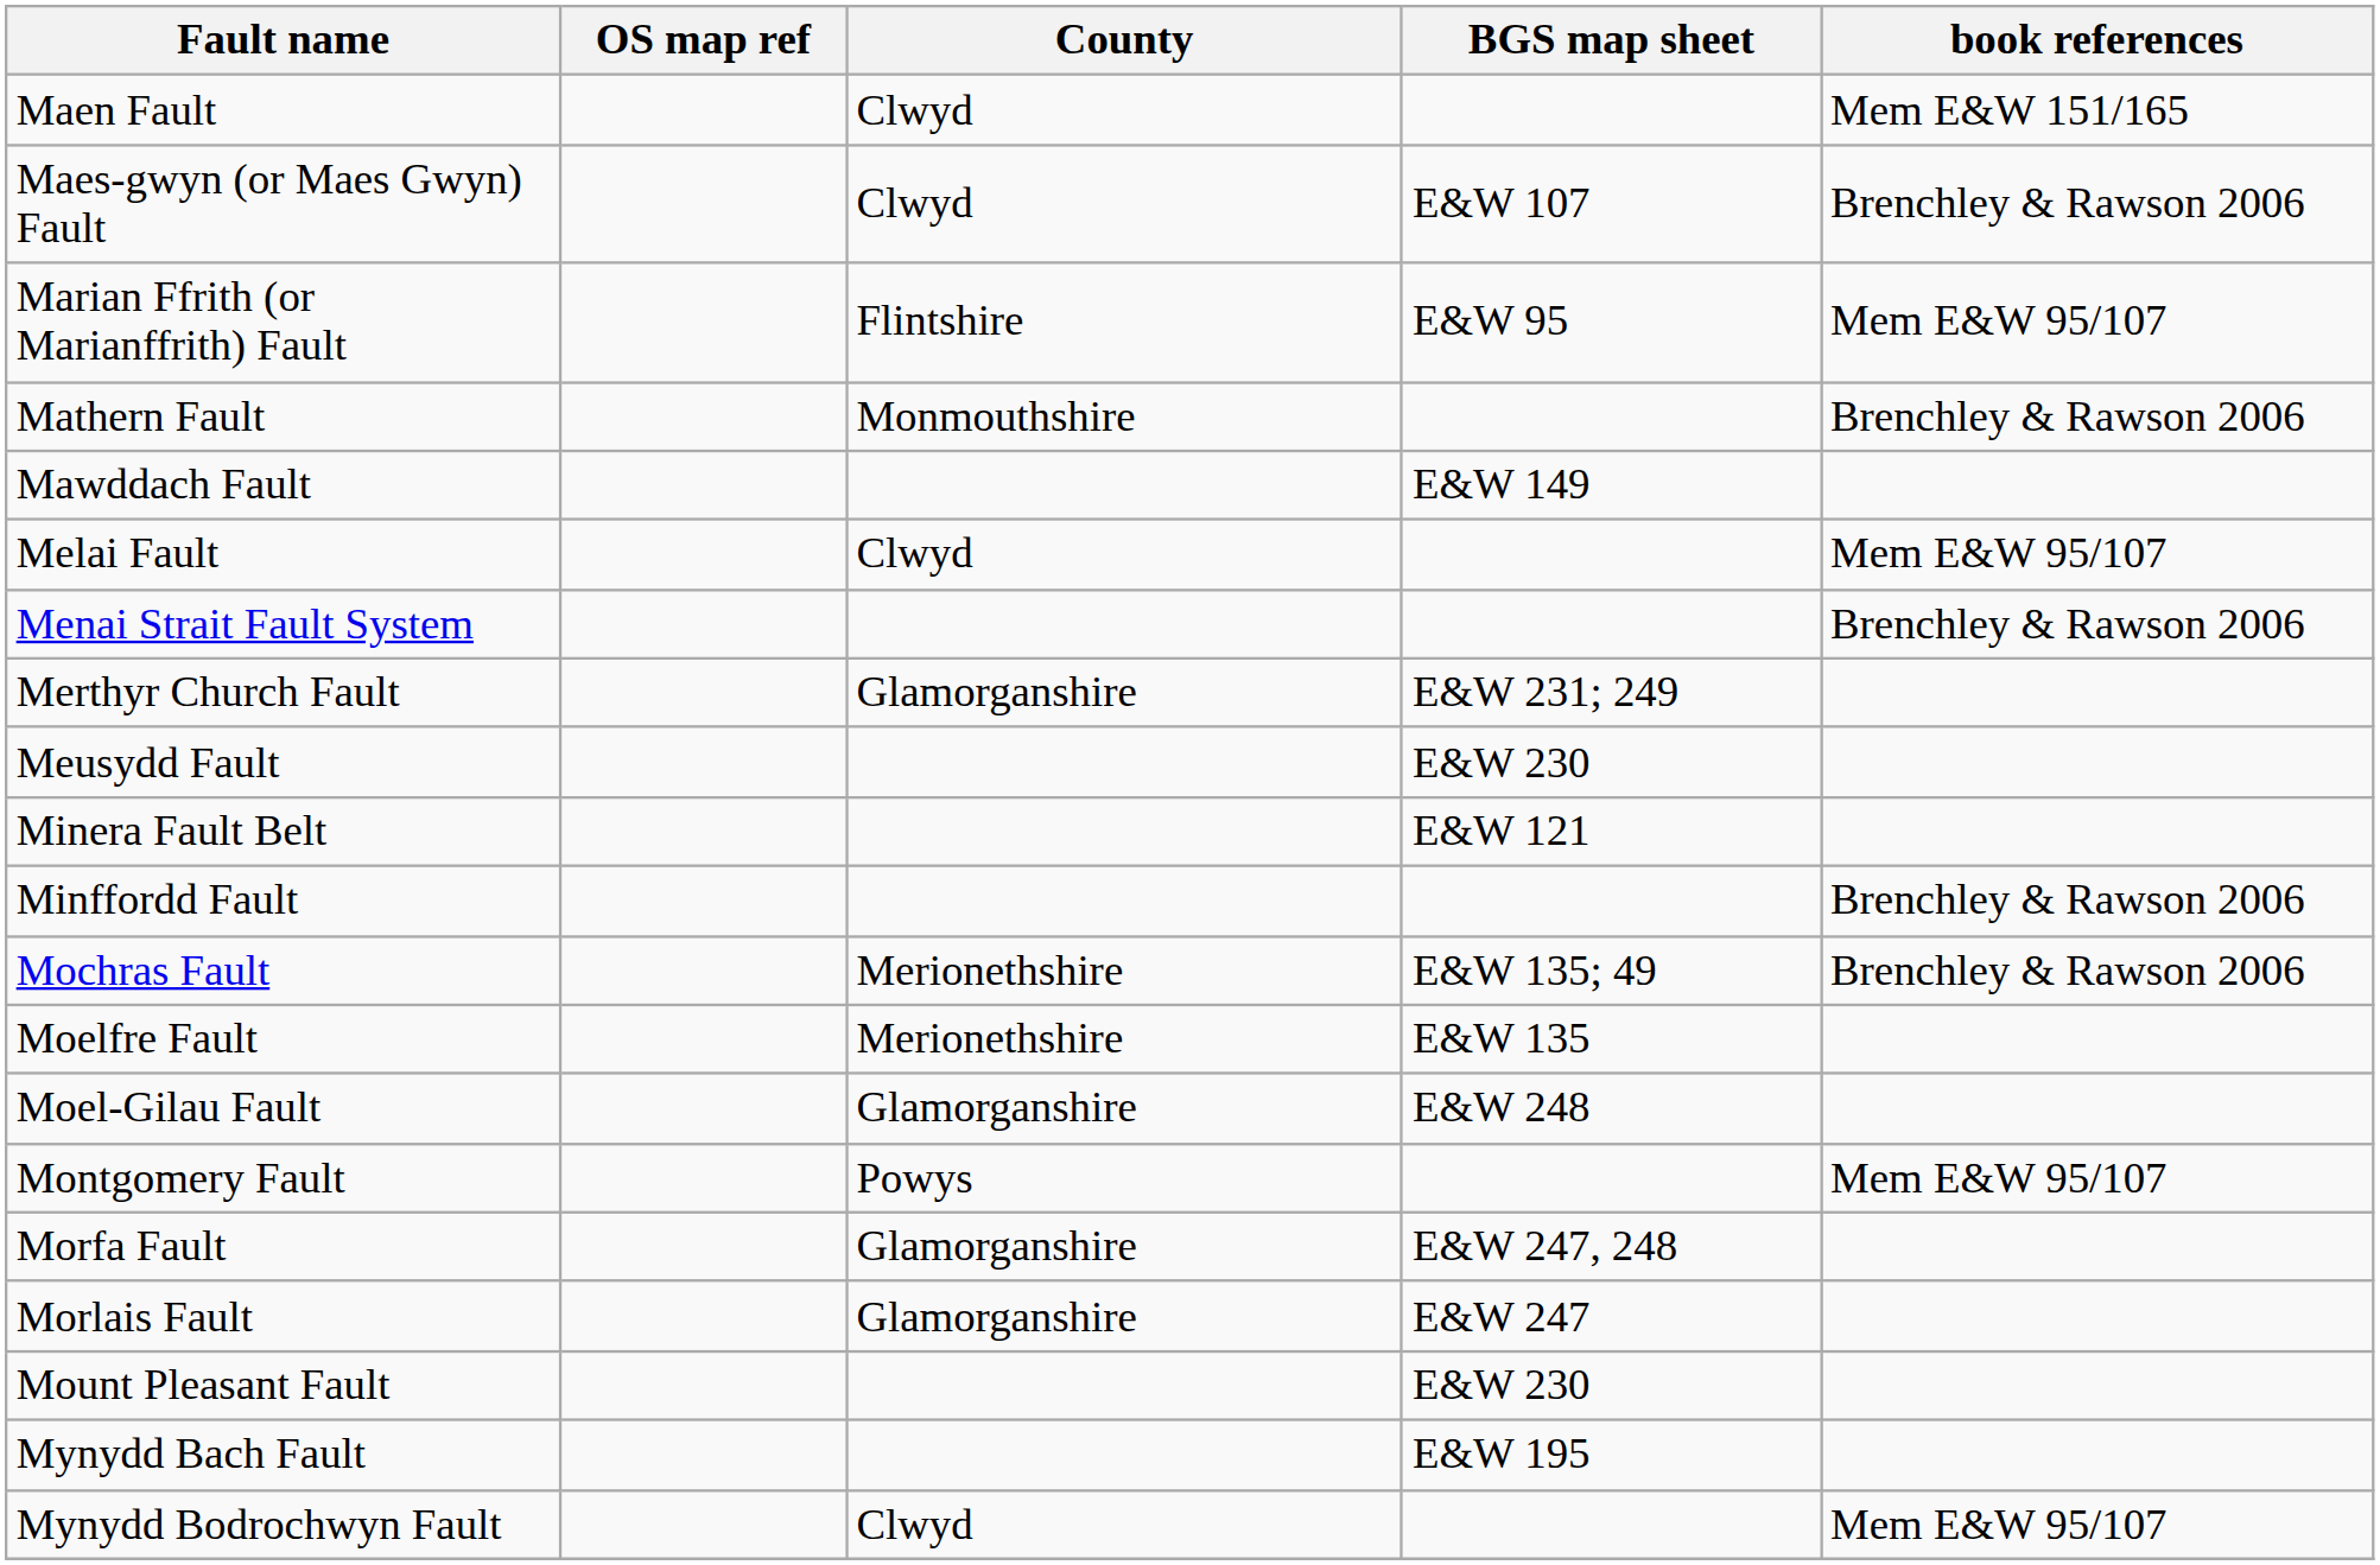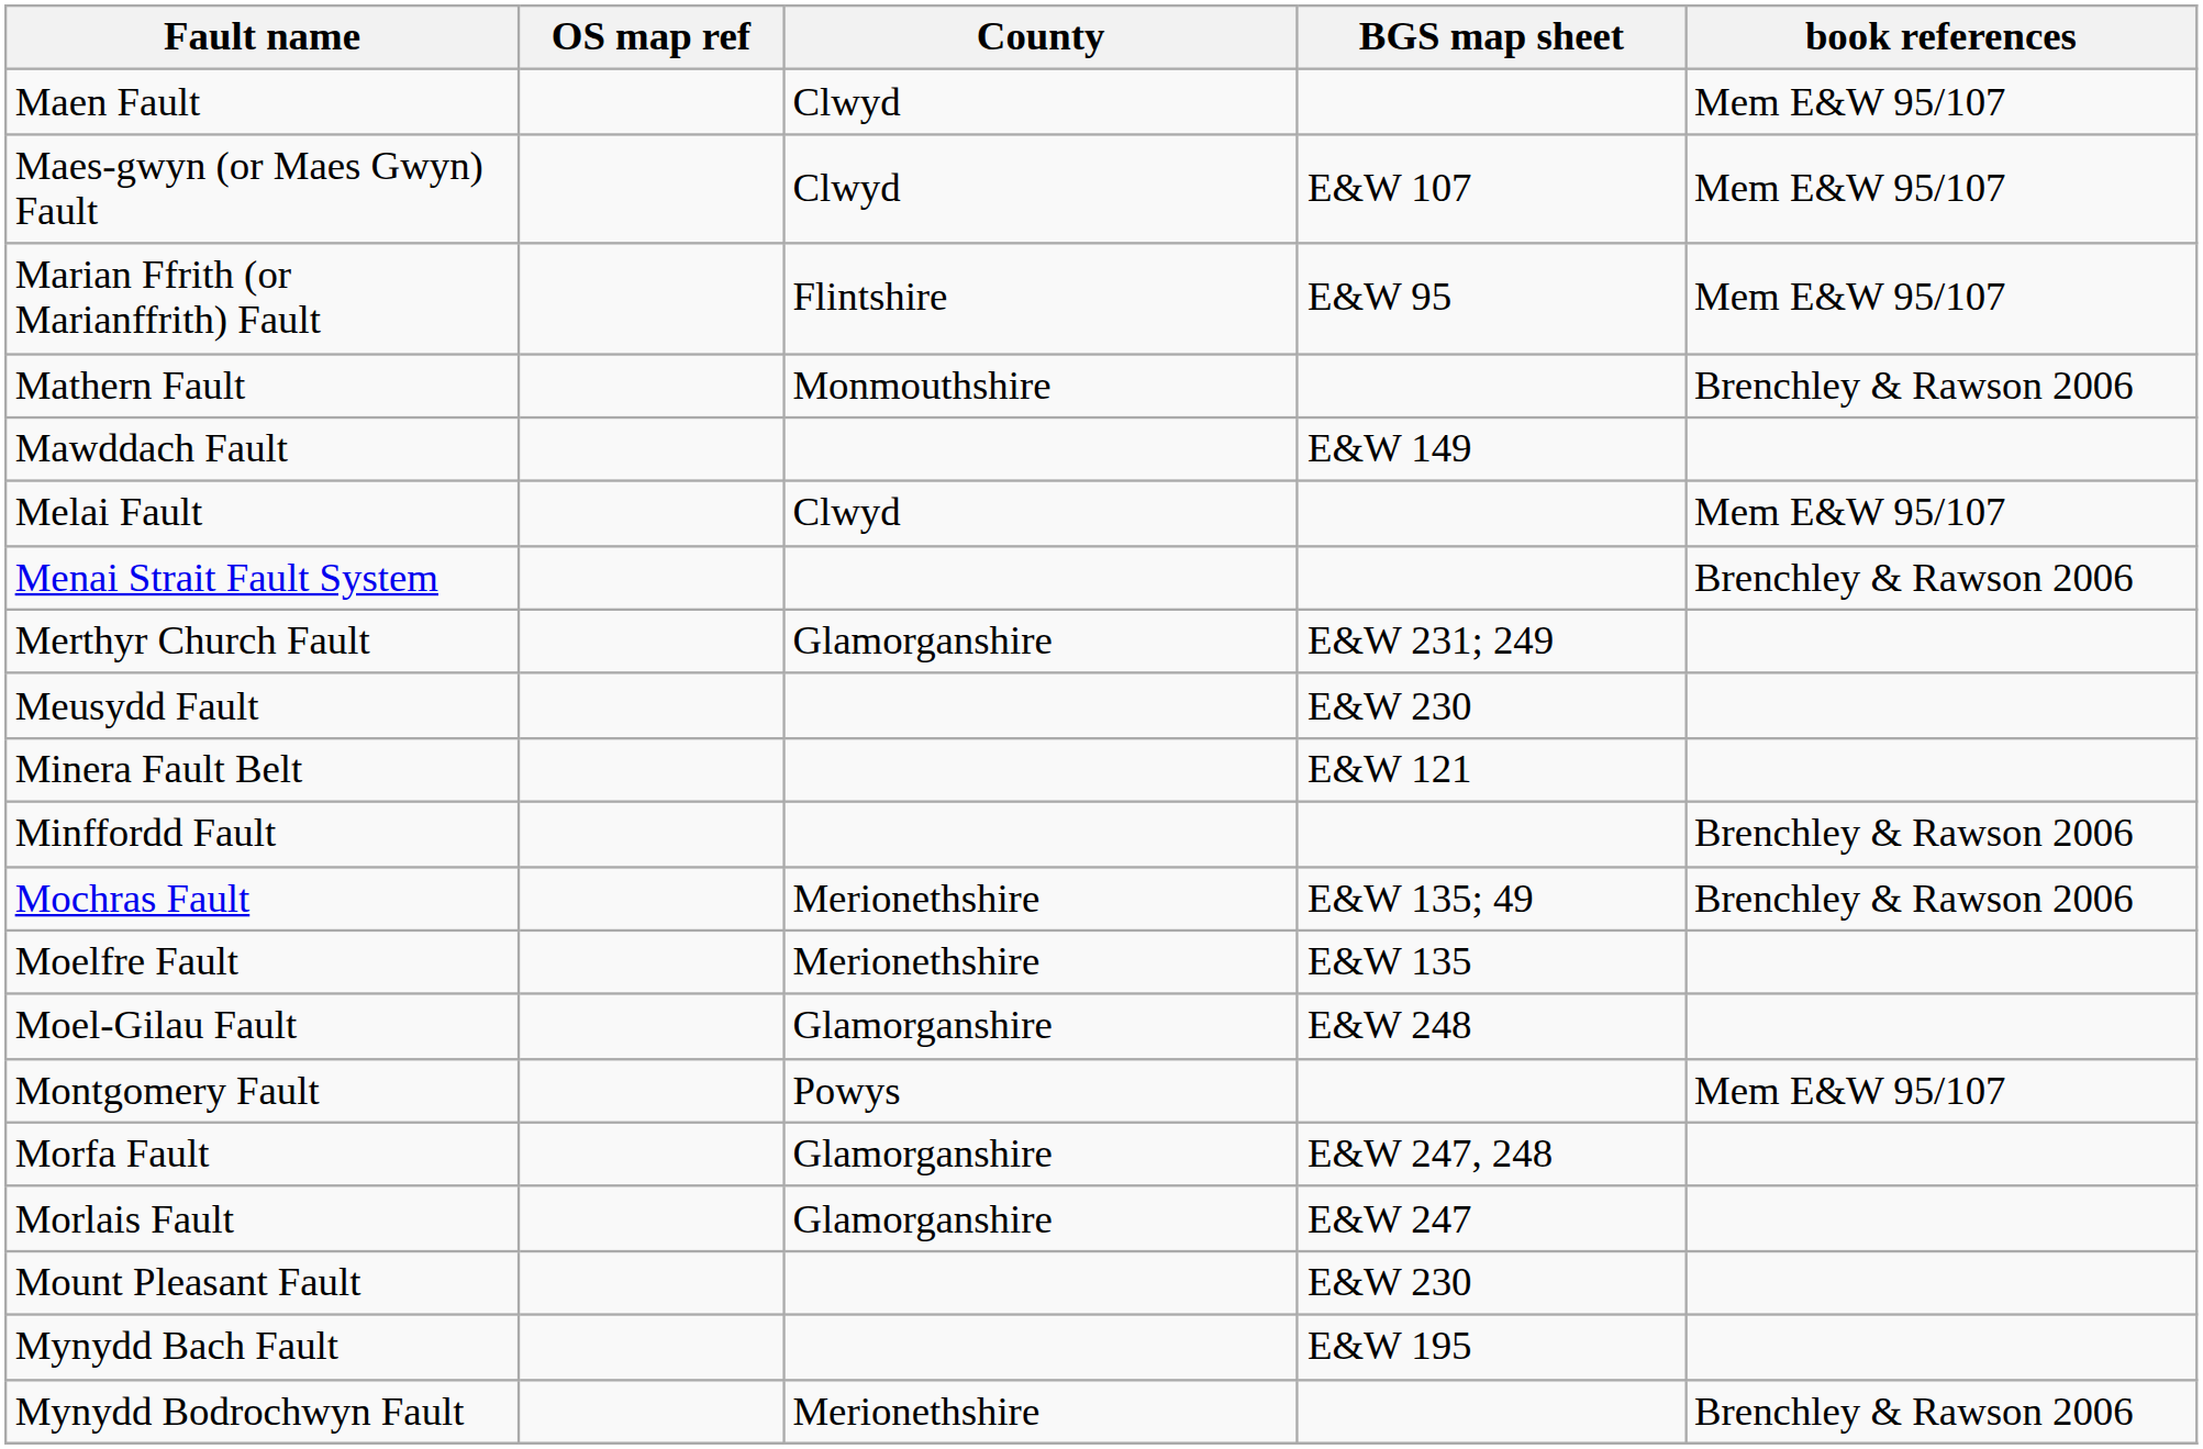 <table class="wikitable">
 <tr>
 <th width="200pt">Fault name</th>
 <th width="100pt">OS map ref</th>
 <th width="200pt">County</th>
 <th width="150pt">BGS map sheet</th>
 <th width="200pt">book references</th>
 </tr>
 <tr>
 <td>Maen Fault</td>
 <td></td>
 <td>Clwyd</td>
 <td></td>
-<td>Mem E&W 151/165</td>
+<td>Mem E&W 95/107</td>
 </tr>
 <tr>
 <td>Maes-gwyn (or Maes Gwyn) Fault</td>
 <td></td>
 <td>Clwyd</td>
 <td>E&W 107</td>
-<td>Brenchley & Rawson 2006</td>
+<td>Mem E&W 95/107</td>
 </tr>
 <tr>
 <td>Marian Ffrith (or Marianffrith) Fault</td>
 <td></td>
 <td>Flintshire</td>
 <td>E&W 95</td>
 <td>Mem E&W 95/107</td>
 </tr>
 <tr>
 <td>Mathern Fault</td>
 <td></td>
 <td>Monmouthshire</td>
 <td></td>
 <td>Brenchley & Rawson 2006</td>
 </tr>
 <tr>
 <td>Mawddach Fault</td>
 <td></td>
 <td></td>
 <td>E&W 149</td>
 <td></td>
 </tr>
 <tr>
 <td>Melai Fault</td>
 <td></td>
 <td>Clwyd</td>
 <td></td>
 <td>Mem E&W 95/107</td>
 </tr>
 <tr>
 <td><a href='#'>Menai Strait Fault System</a></td>
 <td></td>
 <td></td>
 <td></td>
 <td>Brenchley & Rawson 2006</td>
 </tr>
 <tr>
 <td>Merthyr Church Fault</td>
 <td></td>
 <td>Glamorganshire</td>
 <td>E&W 231; 249</td>
 <td></td>
 </tr>
 <tr>
 <td>Meusydd Fault</td>
 <td></td>
 <td></td>
 <td>E&W 230</td>
 <td></td>
 </tr>
 <tr>
 <td>Minera Fault Belt</td>
 <td></td>
 <td></td>
 <td>E&W 121</td>
 <td></td>
 </tr>
 <tr>
 <td>Minffordd Fault</td>
 <td></td>
 <td></td>
 <td></td>
 <td>Brenchley & Rawson 2006</td>
 </tr>
 <tr>
 <td><a href='#'>Mochras Fault</a></td>
 <td></td>
 <td>Merionethshire</td>
 <td>E&W 135; 49</td>
 <td>Brenchley & Rawson 2006</td>
 </tr>
 <tr>
 <td>Moelfre Fault</td>
 <td></td>
 <td>Merionethshire</td>
 <td>E&W 135</td>
 <td></td>
 </tr>
 <tr>
 <td>Moel-Gilau Fault</td>
 <td></td>
 <td>Glamorganshire</td>
 <td>E&W 248</td>
 <td></td>
 </tr>
 <tr>
 <td>Montgomery Fault</td>
 <td></td>
 <td>Powys</td>
 <td></td>
 <td>Mem E&W 95/107</td>
 </tr>
 <tr>
 <td>Morfa Fault</td>
 <td></td>
 <td>Glamorganshire</td>
 <td>E&W 247, 248</td>
 <td></td>
 </tr>
 <tr>
 <td>Morlais Fault</td>
 <td></td>
 <td>Glamorganshire</td>
 <td>E&W 247</td>
 <td></td>
 </tr>
 <tr>
 <td>Mount Pleasant Fault</td>
 <td></td>
 <td></td>
 <td>E&W 230</td>
 <td></td>
 </tr>
 <tr>
 <td>Mynydd Bach Fault</td>
 <td></td>
 <td></td>
 <td>E&W 195</td>
 <td></td>
 </tr>
 <tr>
 <td>Mynydd Bodrochwyn Fault</td>
 <td></td>
-<td>Clwyd</td>
+<td>Merionethshire</td>
 <td></td>
-<td>Mem E&W 95/107</td>
+<td>Brenchley & Rawson 2006</td>
 </tr>
 <tr>
 </tr>
 </table>
